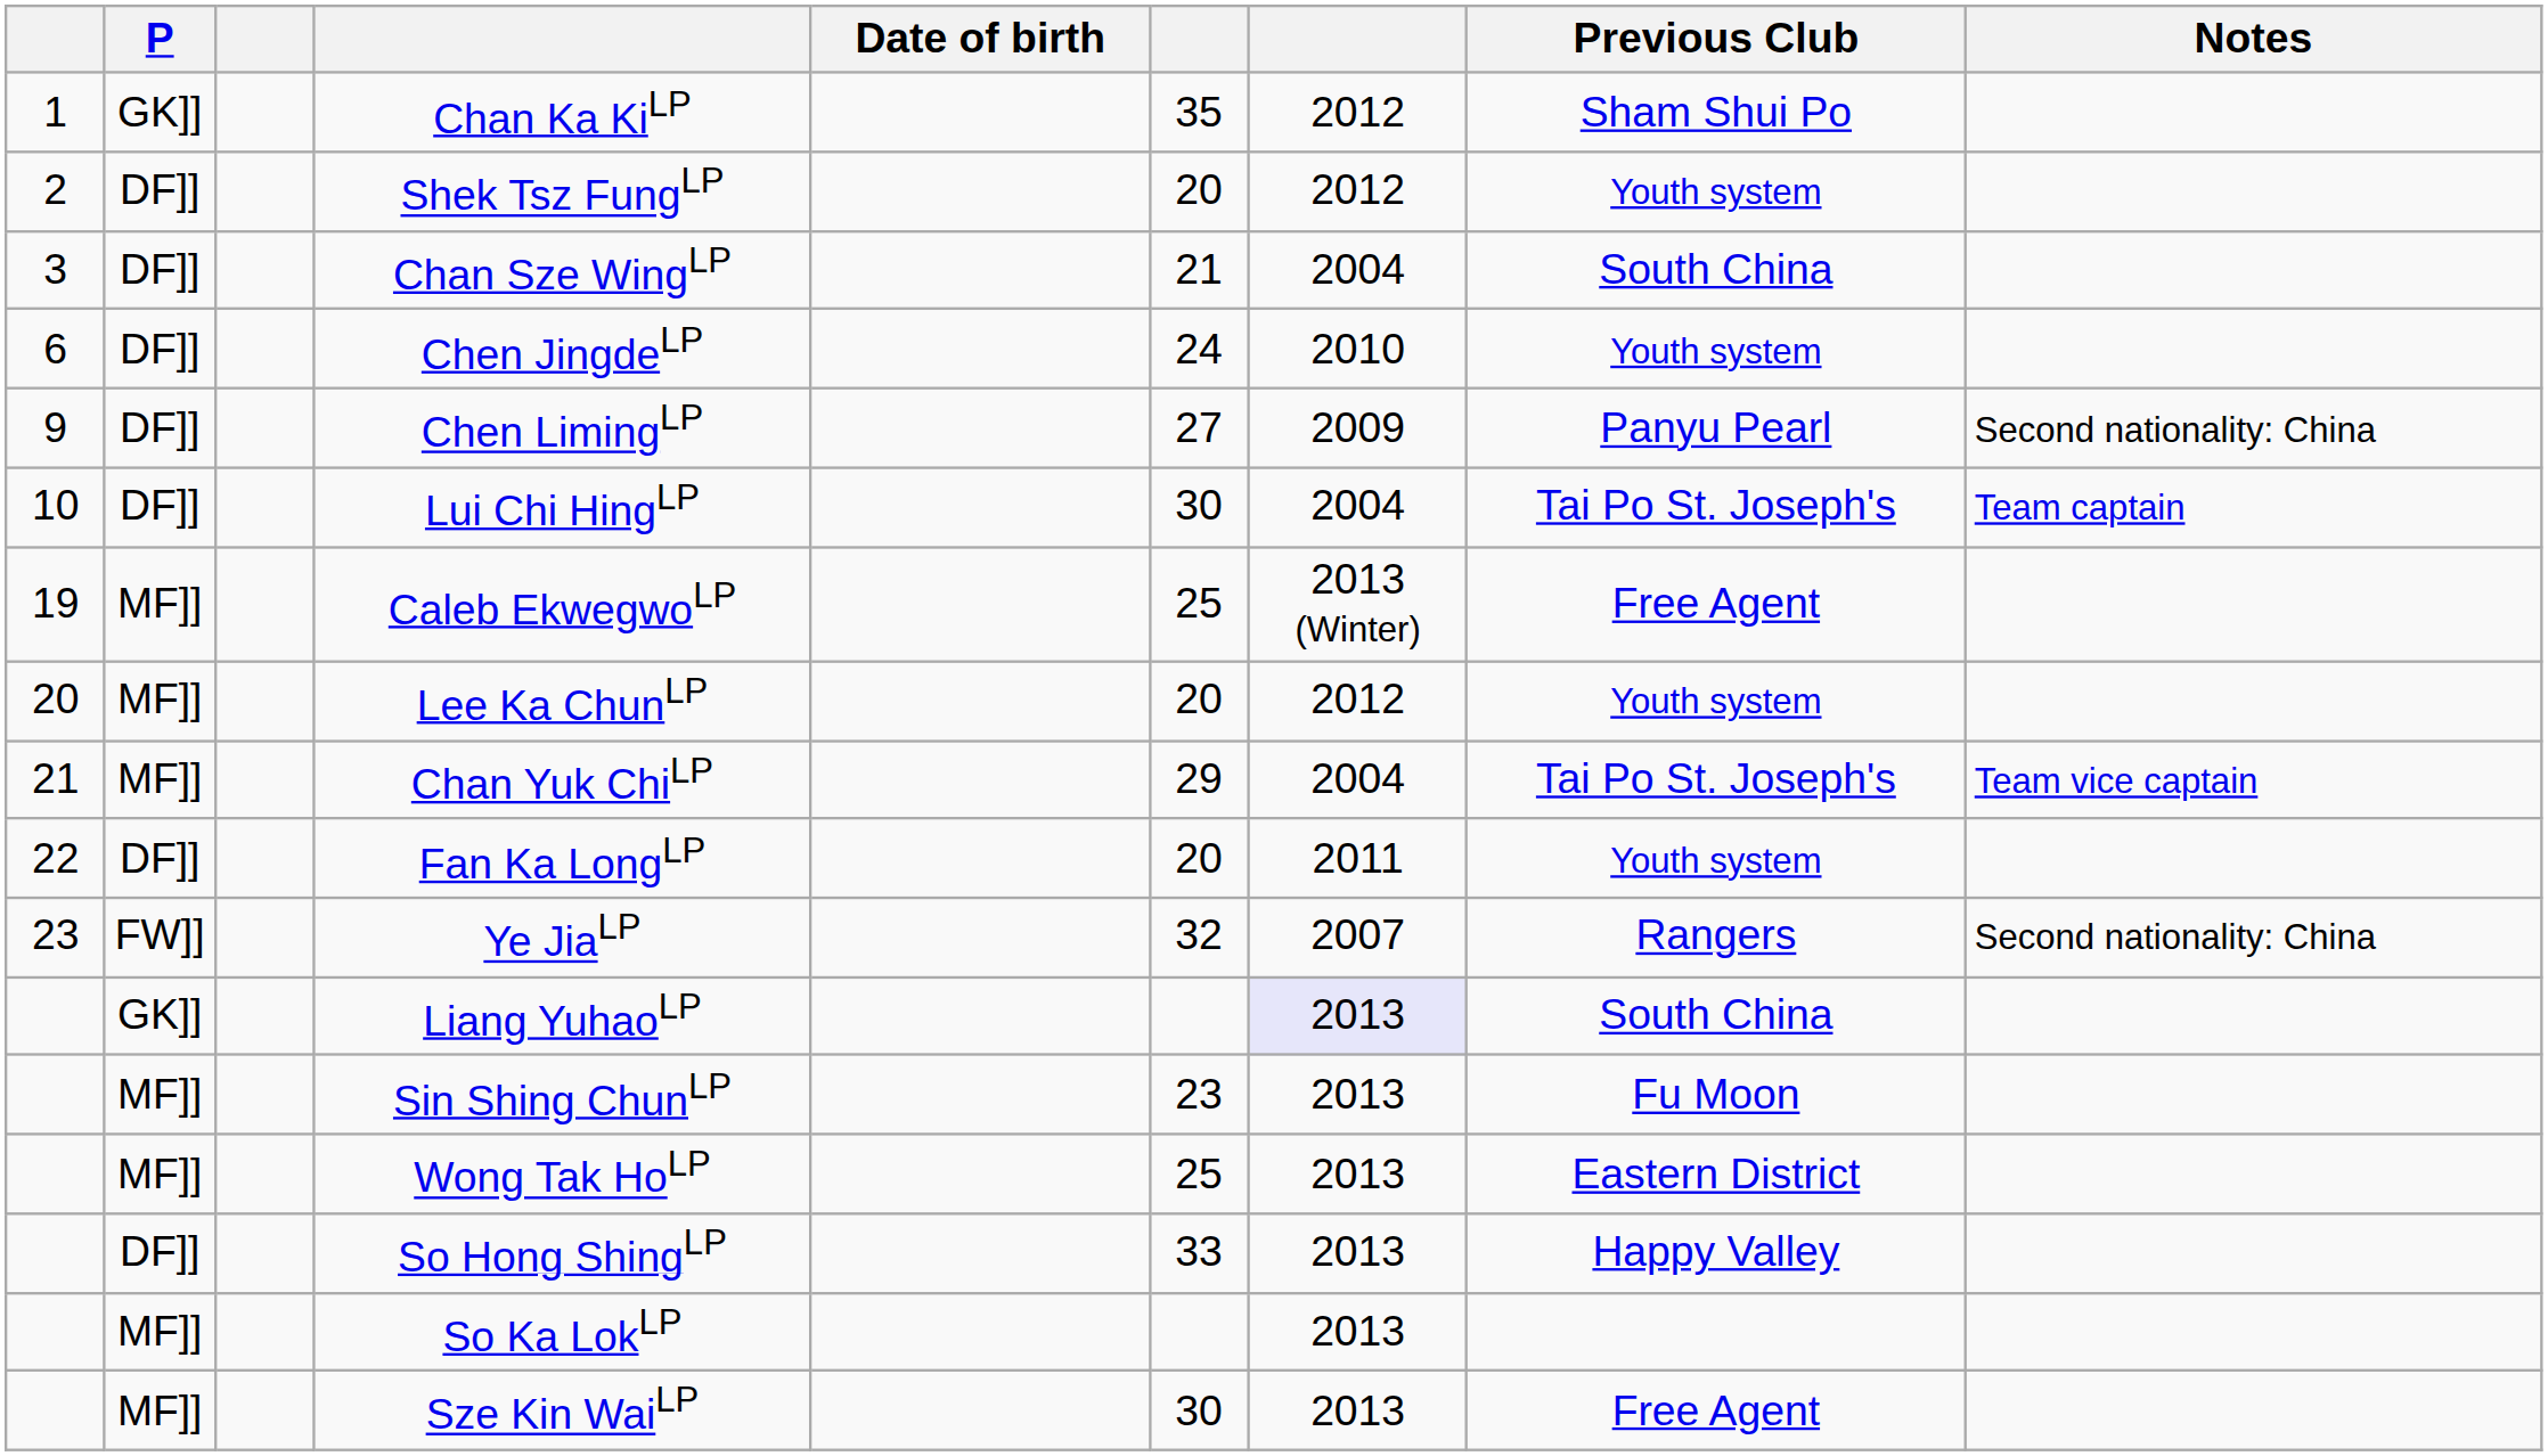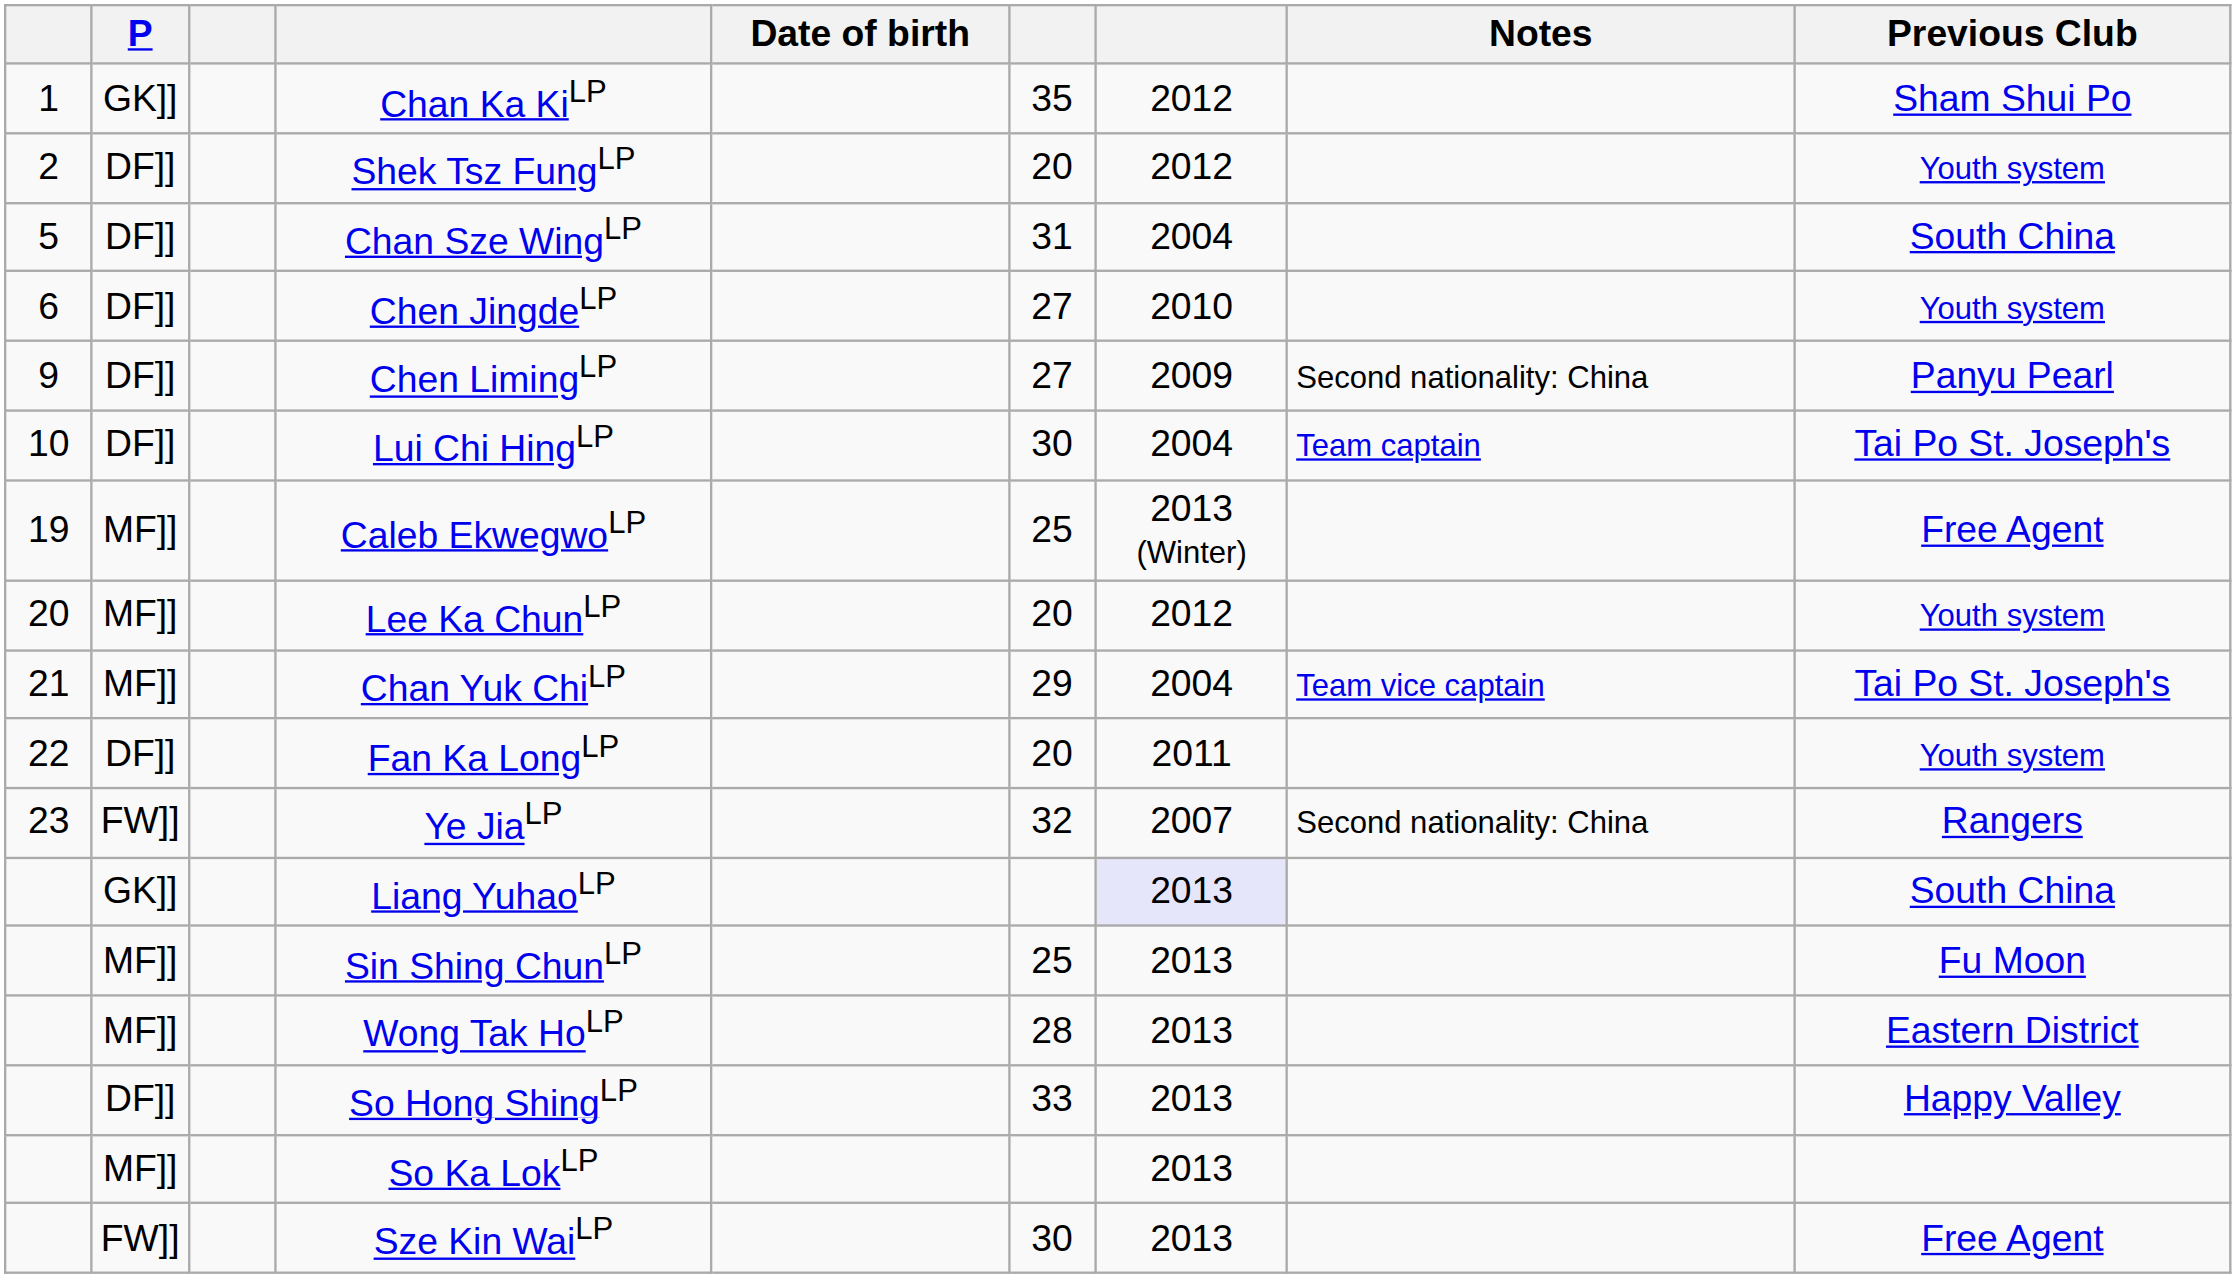 <table class="wikitable sortable" style="text-align: center;">
 <tr>
 <th width=30></th>
 <th width=30><a href='#'>P</a></th>
 <th width=30></th>
 <th width=180></th>
 <th width=120>Date of birth</th>
 <th width=30></th>
 <th width=75></th>
+<th width=210>Notes</th>
 <th width=180>Previous Club</th>
-<th width=210>Notes</th>
 </tr>
 <tr>
 <td>1</td>
 <td [[>GK]]</td>
 <td></td>
 <td><a href='#'>Chan Ka Ki</a><sup>LP</sup></td>
 <td></td>
 <td>35</td>
 <td>2012</td>
+<td></td>
 <td> <a href='#'>Sham Shui Po</a></td>
-<td></td>
 </tr>
 <tr>
 <td>2</td>
 <td [[>DF]]</td>
 <td></td>
 <td><a href='#'>Shek Tsz Fung</a><sup>LP</sup></td>
 <td></td>
 <td>20</td>
 <td>2012</td>
+<td></td>
 <td><small><a href='#'>Youth system</a></small></td>
-<td></td>
 </tr>
 <tr>
-<td>3</td>
+<td>5</td>
 <td [[>DF]]</td>
 <td></td>
 <td><a href='#'>Chan Sze Wing</a><sup>LP</sup></td>
 <td></td>
-<td>21</td>
+<td>31</td>
 <td>2004</td>
+<td></td>
 <td> <a href='#'>South China</a></td>
-<td></td>
 </tr>
 <tr>
 <td>6</td>
 <td [[>DF]]</td>
 <td></td>
 <td><a href='#'>Chen Jingde</a><sup>LP</sup></td>
 <td></td>
-<td>24</td>
+<td>27</td>
 <td>2010</td>
+<td></td>
 <td><small><a href='#'>Youth system</a></small></td>
-<td></td>
 </tr>
 <tr>
 <td>9</td>
 <td [[>DF]]</td>
 <td></td>
 <td><a href='#'>Chen Liming</a><sup>LP</sup></td>
 <td></td>
 <td>27</td>
 <td>2009</td>
+<td align=left><small>Second nationality: China</small></td>
 <td> <a href='#'>Panyu Pearl</a></td>
-<td align=left><small>Second nationality: China</small></td>
 </tr>
 <tr>
 <td>10</td>
 <td [[>DF]]</td>
 <td></td>
 <td><a href='#'>Lui Chi Hing</a><sup>LP</sup></td>
 <td></td>
 <td>30</td>
 <td>2004</td>
+<td align=left><small><a href='#'>Team captain</a></small></td>
 <td> <a href='#'>Tai Po St. Joseph's</a></td>
-<td align=left><small><a href='#'>Team captain</a></small></td>
 </tr>
 <tr>
 <td>19</td>
 <td [[>MF]]</td>
 <td></td>
 <td><a href='#'>Caleb Ekwegwo</a><sup>LP</sup></td>
 <td></td>
 <td>25</td>
 <td>2013 <small>(Winter)</small></td>
+<td></td>
 <td><a href='#'>Free Agent</a></td>
-<td></td>
 </tr>
 <tr>
 <td>20</td>
 <td [[>MF]]</td>
 <td></td>
 <td><a href='#'>Lee Ka Chun</a><sup>LP</sup></td>
 <td></td>
 <td>20</td>
 <td>2012</td>
+<td></td>
 <td><small><a href='#'>Youth system</a></small></td>
-<td></td>
 </tr>
 <tr>
 <td>21</td>
 <td [[>MF]]</td>
 <td></td>
 <td><a href='#'>Chan Yuk Chi</a><sup>LP</sup></td>
 <td></td>
 <td>29</td>
 <td>2004</td>
+<td align=left><small><a href='#'>Team vice captain</a></small></td>
 <td> <a href='#'>Tai Po St. Joseph's</a></td>
-<td align=left><small><a href='#'>Team vice captain</a></small></td>
 </tr>
 <tr>
 <td>22</td>
 <td [[>DF]]</td>
 <td></td>
 <td><a href='#'>Fan Ka Long</a><sup>LP</sup></td>
 <td></td>
 <td>20</td>
 <td>2011</td>
+<td></td>
 <td><small><a href='#'>Youth system</a></small></td>
-<td></td>
 </tr>
 <tr>
 <td>23</td>
 <td [[>FW]]</td>
 <td></td>
 <td><a href='#'>Ye Jia</a><sup>LP</sup></td>
 <td></td>
 <td>32</td>
 <td>2007</td>
+<td align=left><small>Second nationality: China</small></td>
 <td> <a href='#'>Rangers</a></td>
-<td align=left><small>Second nationality: China</small></td>
 </tr>
 <tr>
 <td></td>
 <td [[>GK]]</td>
 <td></td>
 <td><a href='#'>Liang Yuhao</a><sup>LP</sup></td>
 <td></td>
 <td></td>
 <td style="background: lavender;">2013</td>
+<td></td>
 <td> <a href='#'>South China</a></td>
-<td></td>
 </tr>
 <tr>
 <td></td>
 <td [[>MF]]</td>
 <td></td>
 <td><a href='#'>Sin Shing Chun</a><sup>LP</sup></td>
 <td></td>
-<td>23</td>
+<td>25</td>
 <td>2013</td>
+<td></td>
 <td> <a href='#'>Fu Moon</a></td>
-<td></td>
 </tr>
 <tr>
 <td></td>
 <td [[>MF]]</td>
 <td></td>
 <td><a href='#'>Wong Tak Ho</a><sup>LP</sup></td>
 <td></td>
-<td>25</td>
+<td>28</td>
 <td>2013</td>
+<td></td>
 <td> <a href='#'>Eastern District</a></td>
-<td></td>
 </tr>
 <tr>
 <td></td>
 <td [[>DF]]</td>
 <td></td>
 <td><a href='#'>So Hong Shing</a><sup>LP</sup></td>
 <td></td>
 <td>33</td>
 <td>2013</td>
+<td></td>
 <td> <a href='#'>Happy Valley</a></td>
-<td></td>
 </tr>
 <tr>
 <td></td>
 <td [[>MF]]</td>
 <td></td>
 <td><a href='#'>So Ka Lok</a><sup>LP</sup></td>
 <td></td>
 <td></td>
 <td>2013</td>
 <td></td>
 <td></td>
 </tr>
 <tr>
 <td></td>
-<td [[>MF]]</td>
+<td [[>FW]]</td>
 <td></td>
 <td><a href='#'>Sze Kin Wai</a><sup>LP</sup></td>
 <td></td>
 <td>30</td>
 <td>2013</td>
+<td></td>
 <td><a href='#'>Free Agent</a></td>
-<td></td>
 </tr>
 </table>
